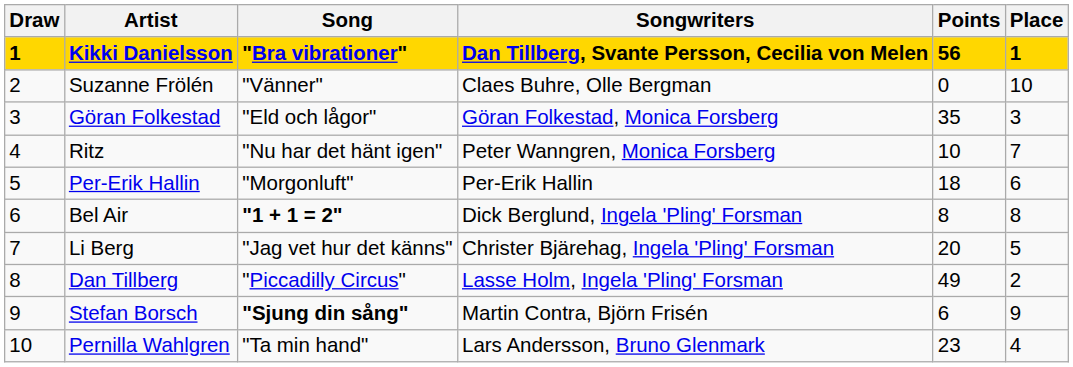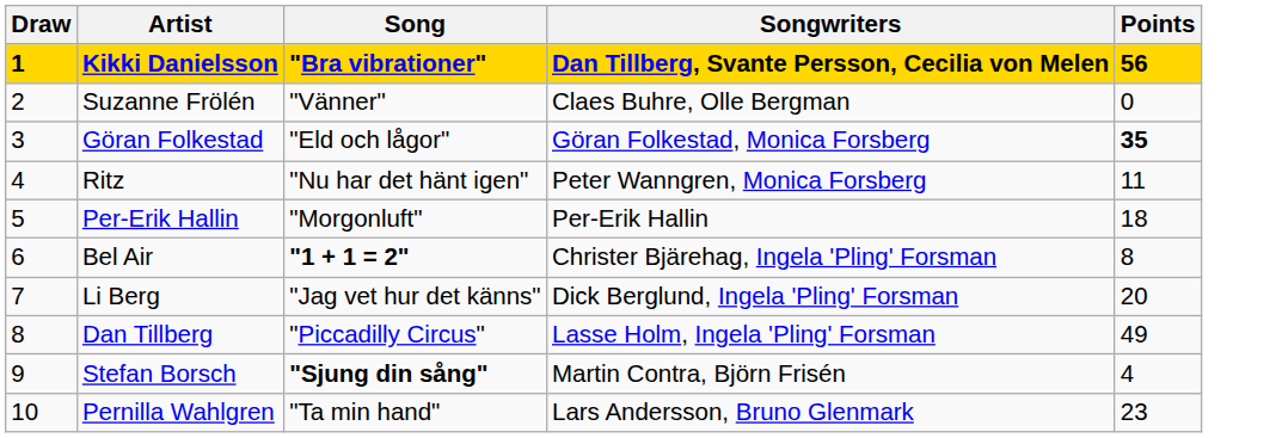 <table class="sortable wikitable">
 <tr>
 <th>Draw</th>
 <th>Artist</th>
 <th>Song</th>
 <th>Songwriters</th>
 <th>Points</th>
-<th>Place</th>
 </tr>
 <tr style="font-weight:bold;background:gold;">
 <td>1</td>
 <td><a href='#'>Kikki Danielsson</a></td>
 <td>"<a href='#'>Bra vibrationer</a>"</td>
 <td><a href='#'>Dan Tillberg</a>, Svante Persson, Cecilia von Melen</td>
 <td>56</td>
-<td>1</td>
 </tr>
 <tr --->
 <td>2</td>
 <td>Suzanne Frölén</td>
 <td>"Vänner"</td>
 <td>Claes Buhre, Olle Bergman</td>
 <td>0</td>
-<td>10</td>
 </tr>
 <tr --->
 <td>3</td>
 <td><a href='#'>Göran Folkestad</a></td>
 <td>"Eld och lågor"</td>
 <td><a href='#'>Göran Folkestad</a>, <a href='#'>Monica Forsberg</a></td>
-<td>35</td>
-<td>3</td>
+<td><strong>35</strong></td>
 </tr>
 <tr --->
 <td>4</td>
 <td>Ritz</td>
 <td>"Nu har det hänt igen"</td>
 <td>Peter Wanngren, <a href='#'>Monica Forsberg</a></td>
-<td>10</td>
-<td>7</td>
+<td>11</td>
 </tr>
 <tr --->
 <td>5</td>
 <td><a href='#'>Per-Erik Hallin</a></td>
 <td>"Morgonluft"</td>
 <td>Per-Erik Hallin</td>
 <td>18</td>
-<td>6</td>
 </tr>
 <tr --->
 <td>6</td>
 <td>Bel Air</td>
 <td><strong>"1 + 1 = 2"</strong></td>
-<td>Dick Berglund, <a href='#'>Ingela 'Pling' Forsman</a></td>
-<td>8</td>
+<td>Christer Bjärehag, <a href='#'>Ingela 'Pling' Forsman</a></td>
 <td>8</td>
 </tr>
 <tr --->
 <td>7</td>
 <td>Li Berg</td>
 <td>"Jag vet hur det känns"</td>
-<td>Christer Bjärehag, <a href='#'>Ingela 'Pling' Forsman</a></td>
+<td>Dick Berglund, <a href='#'>Ingela 'Pling' Forsman</a></td>
 <td>20</td>
-<td>5</td>
 </tr>
 <tr --->
 <td>8</td>
 <td><a href='#'>Dan Tillberg</a></td>
 <td>"<a href='#'>Piccadilly Circus</a>"</td>
 <td><a href='#'>Lasse Holm</a>, <a href='#'>Ingela 'Pling' Forsman</a></td>
 <td>49</td>
-<td>2</td>
 </tr>
 <tr --->
 <td>9</td>
 <td><a href='#'>Stefan Borsch</a></td>
 <td><strong>"Sjung din sång"</strong></td>
 <td>Martin Contra, Björn Frisén</td>
-<td>6</td>
-<td>9</td>
+<td>4</td>
 </tr>
 <tr --->
 <td>10</td>
 <td><a href='#'>Pernilla Wahlgren</a></td>
 <td>"Ta min hand"</td>
 <td>Lars Andersson, <a href='#'>Bruno Glenmark</a></td>
 <td>23</td>
-<td>4</td>
 </tr>
 </table>
